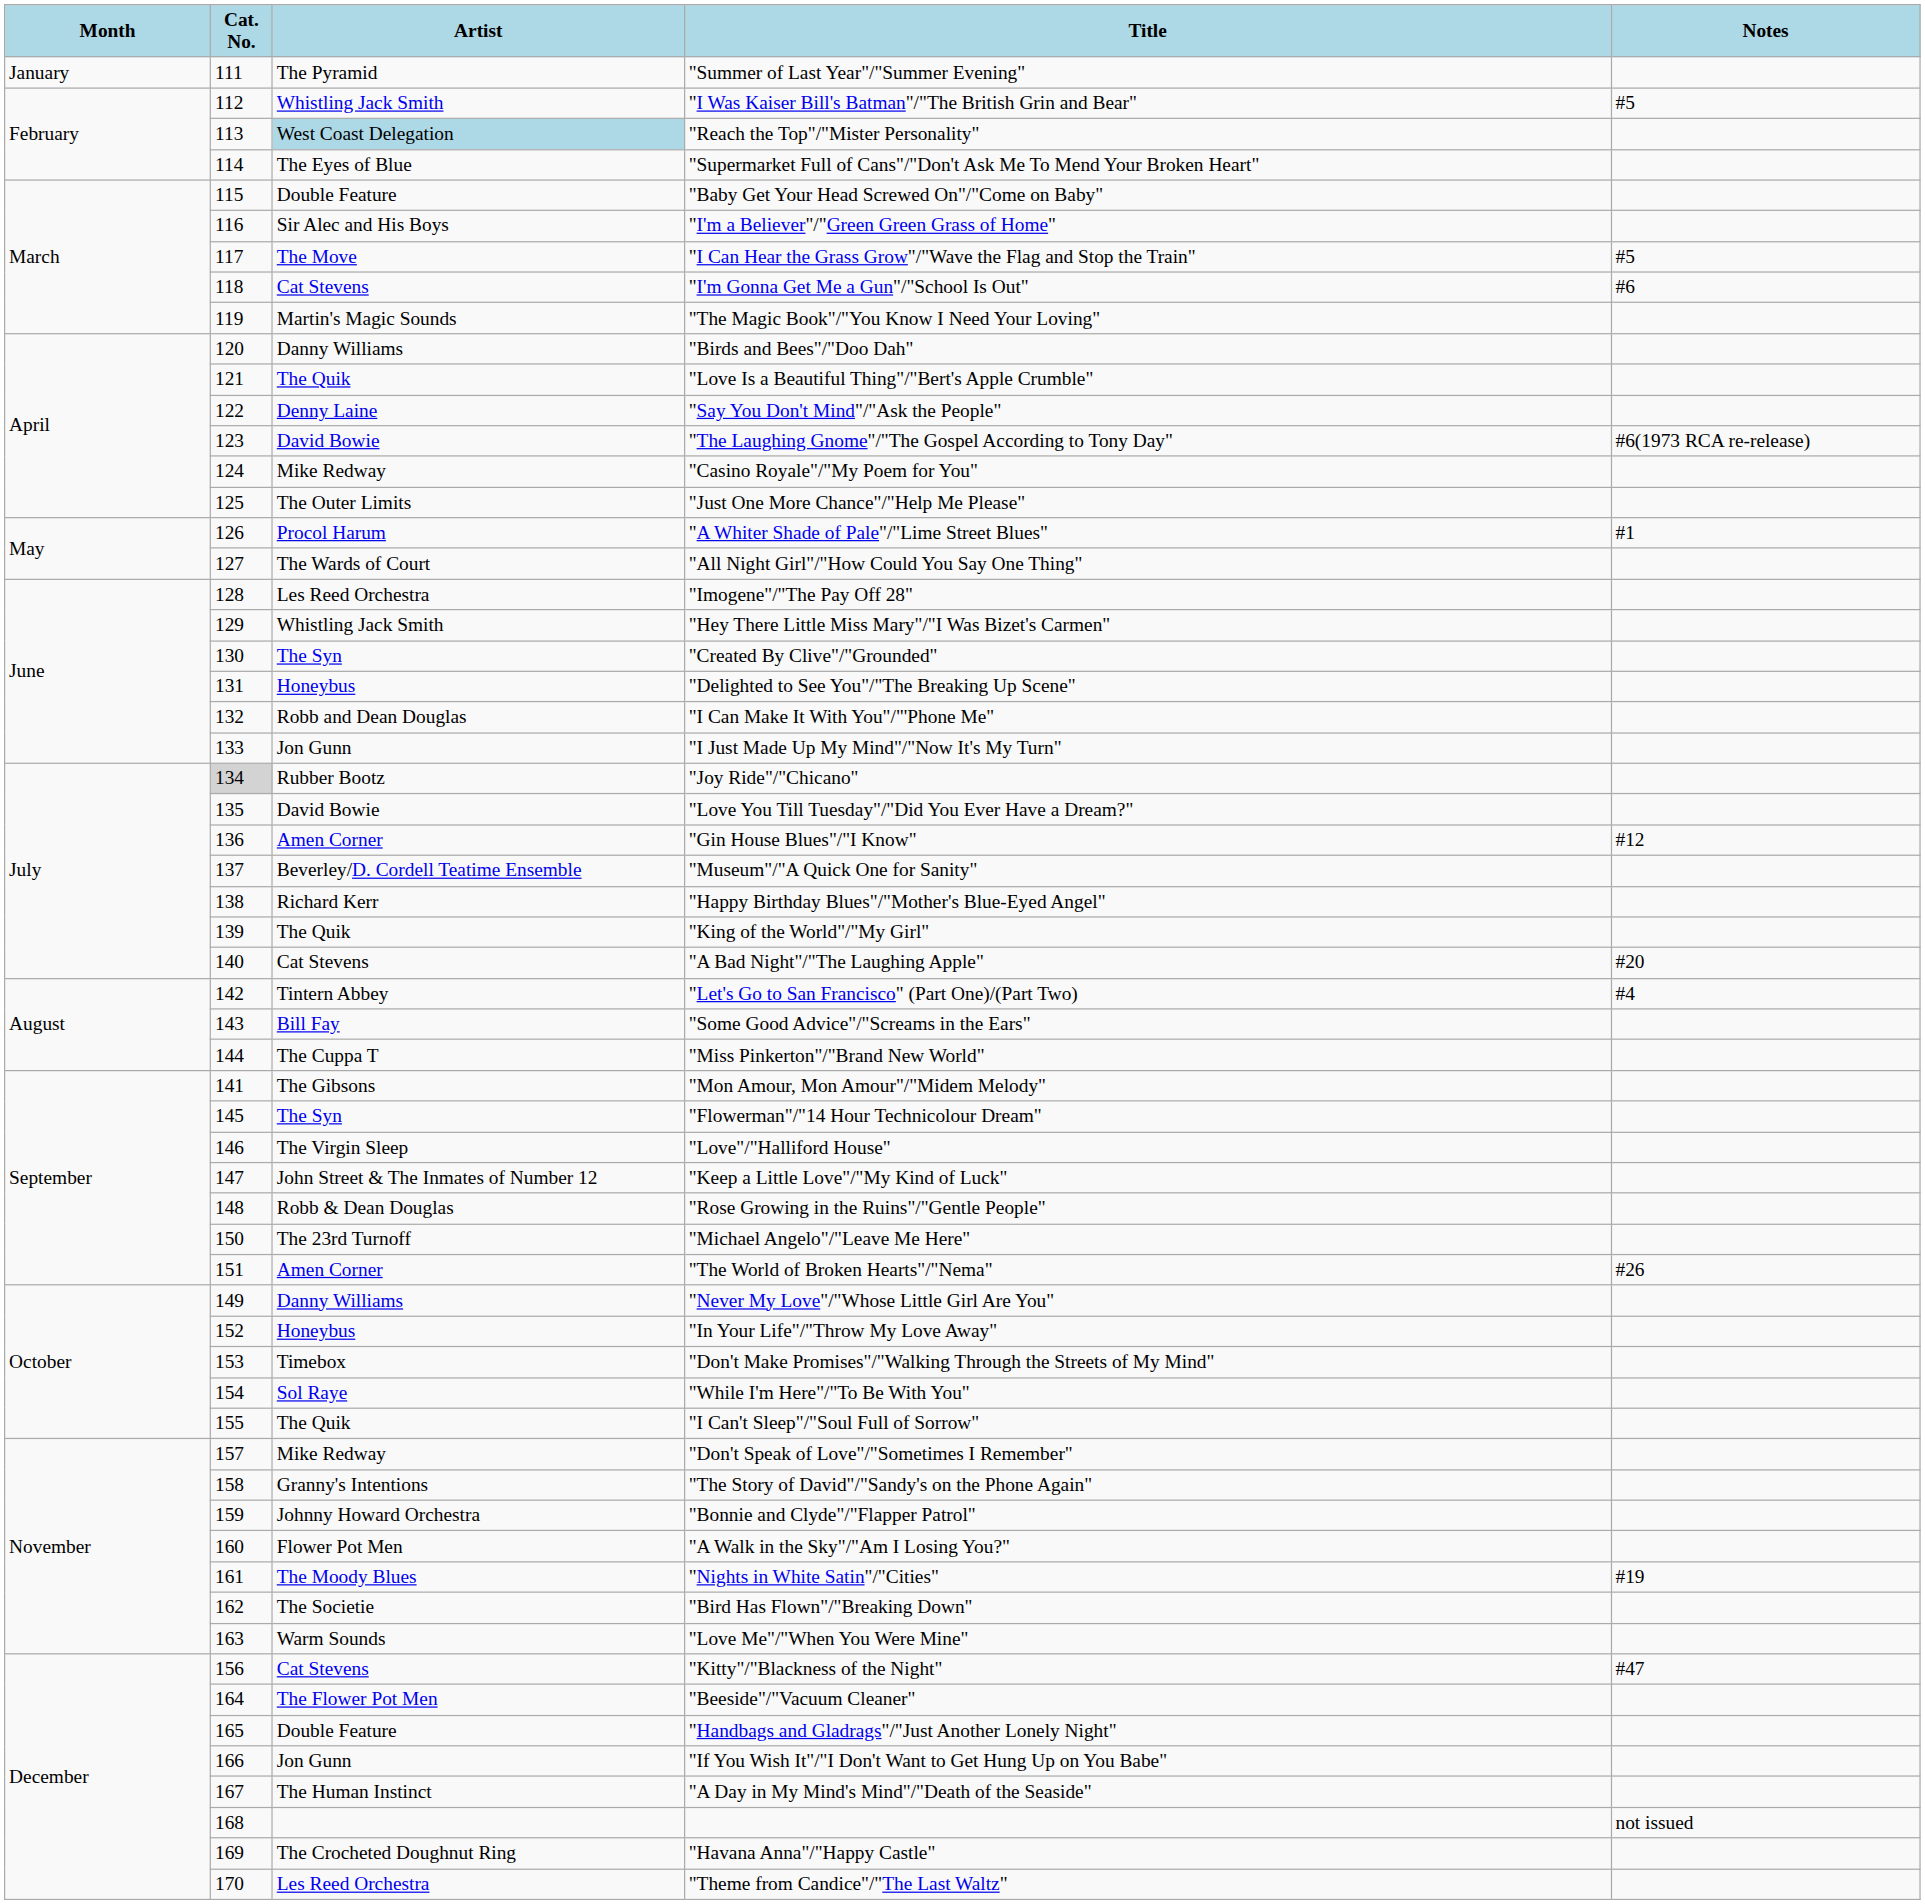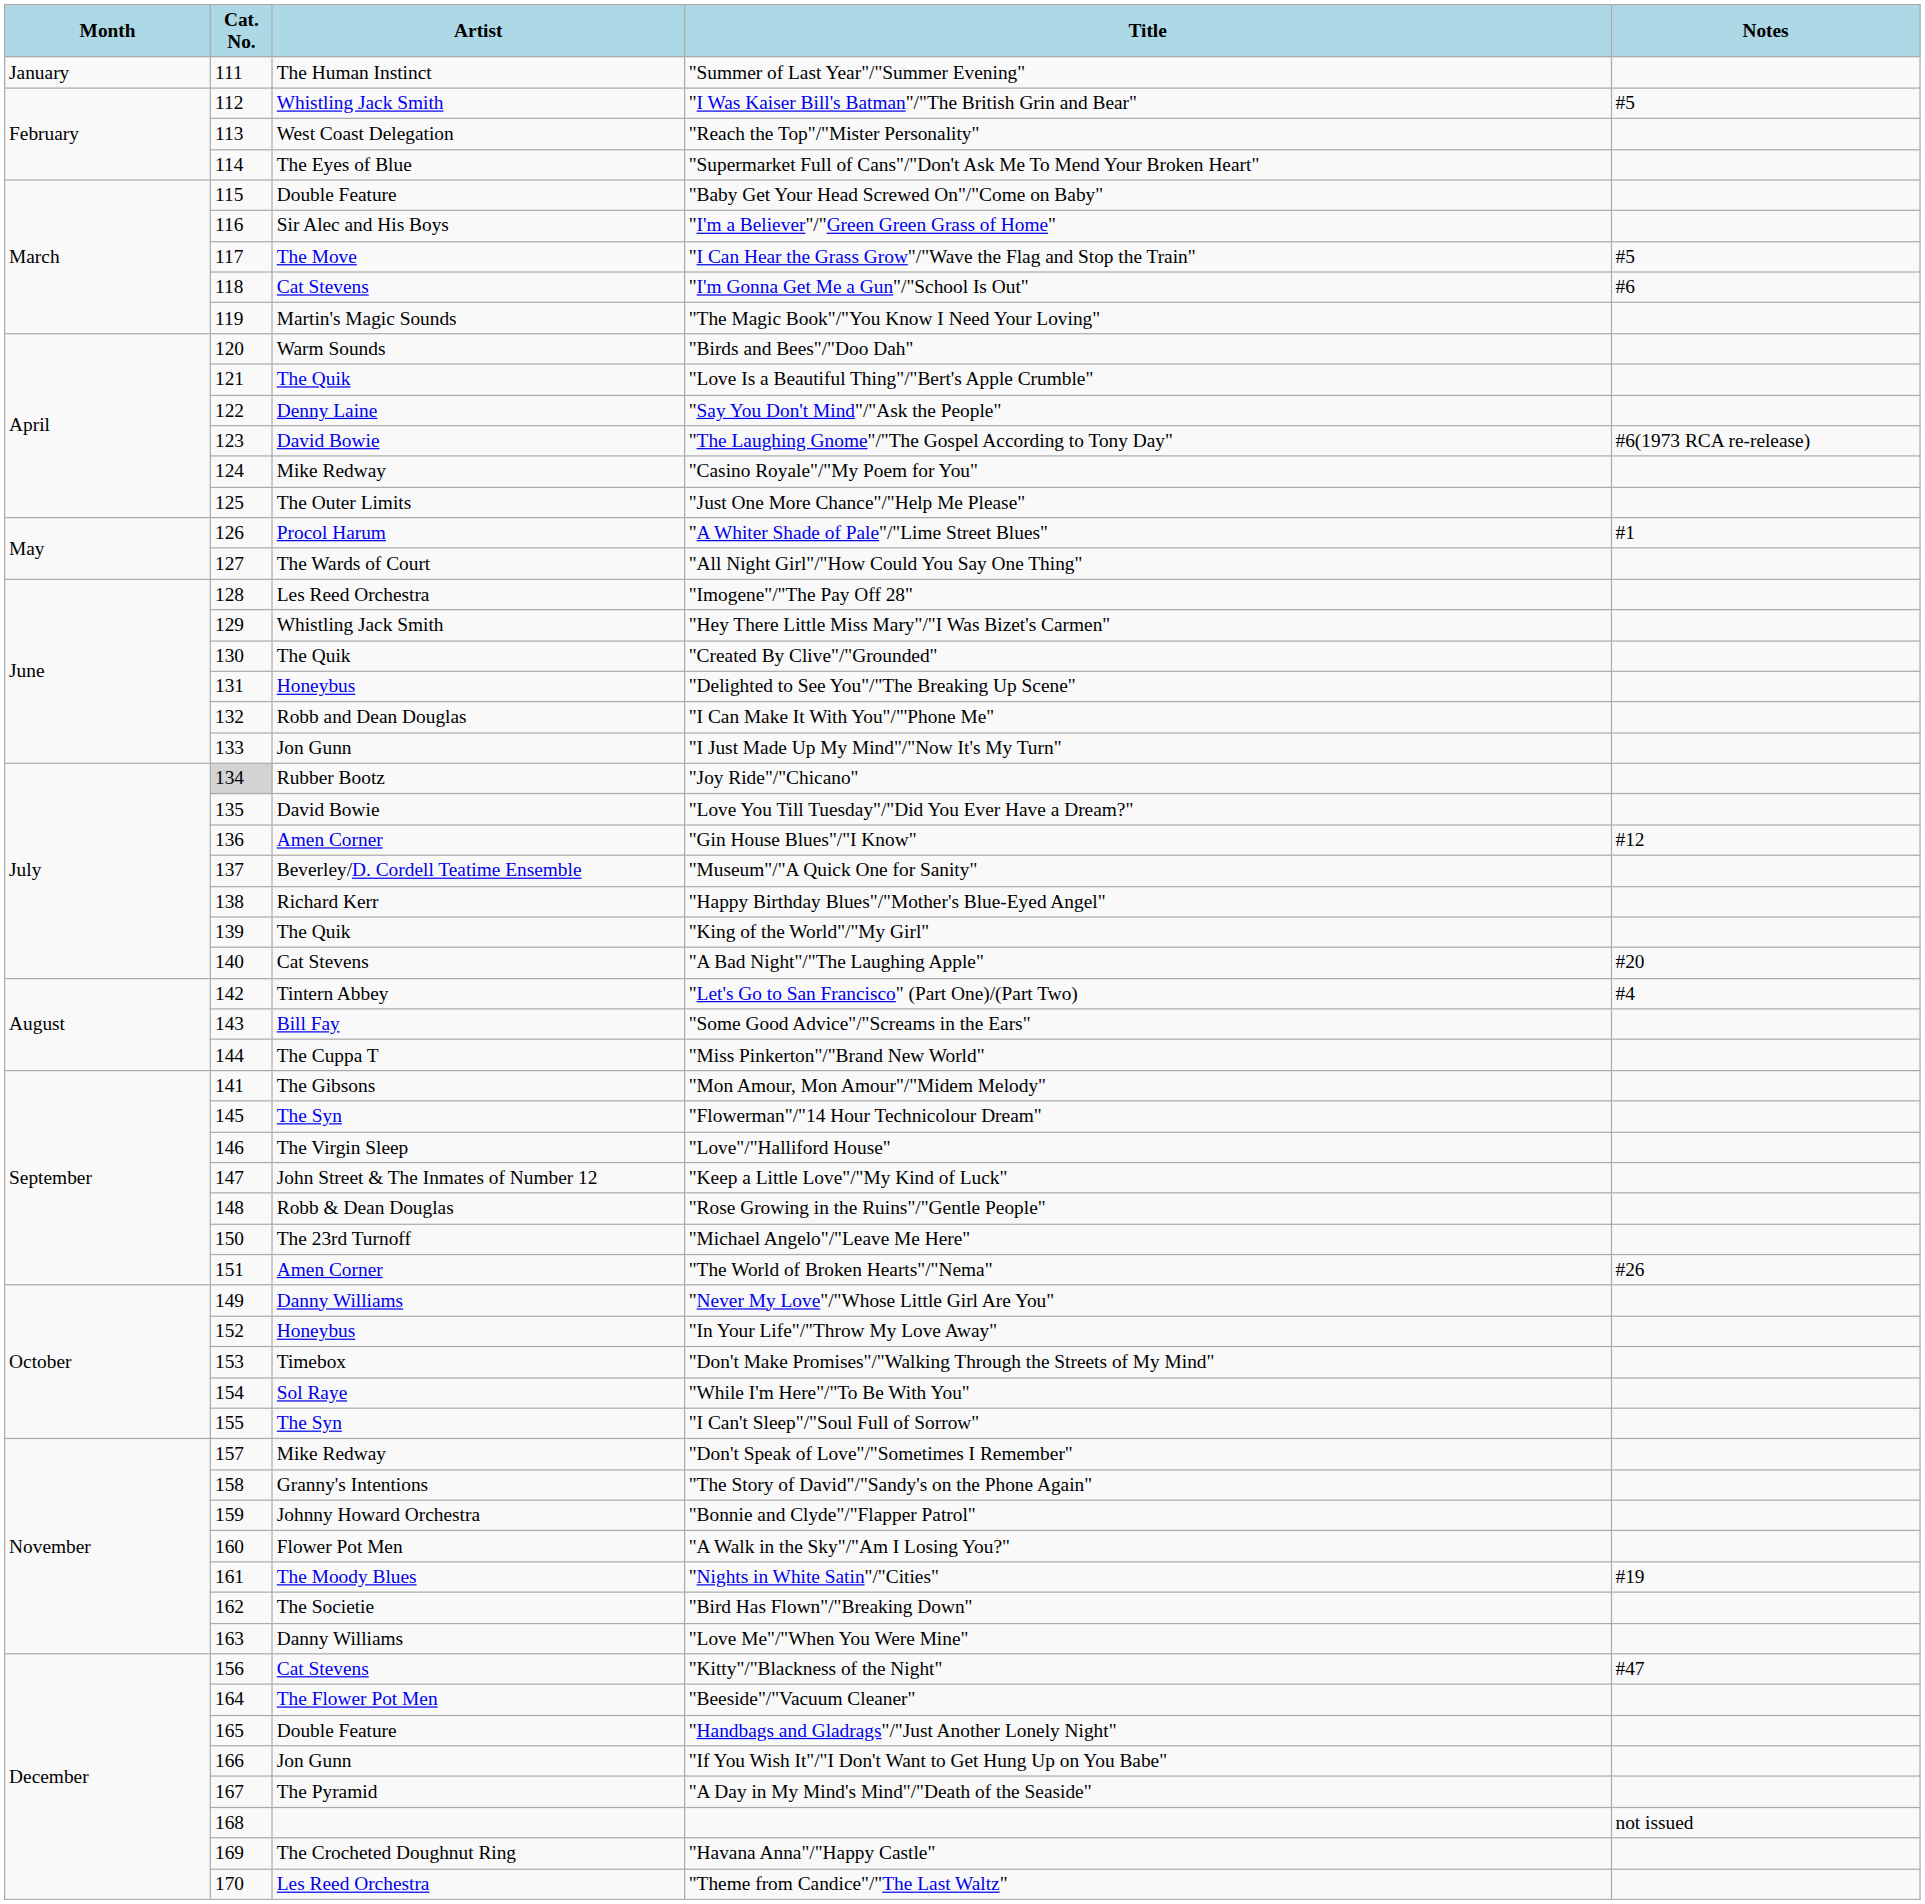 <table class="wikitable" style="width:100%;">
 <tr>
 <th style="background:LightBlue; color:Black; font-weight:bold; text-align:center; width:10%;">Month</th>
 <th style="background:LightBlue; color:Black; font-weight:bold; text-align:center; width:3%;">Cat.<br>No.</th>
 <th style="background:LightBlue; color:Black; font-weight:bold; text-align:center; width:20%;">Artist</th>
 <th style="background:LightBlue; color:Black; font-weight:bold; text-align:center; width:45%;">Title</th>
 <th style="background:LightBlue; color:Black; font-weight:bold; text-align:center; width:15%;">Notes</th>
 </tr>
 <tr>
 <td>January</td>
 <td>111</td>
-<td>The Pyramid</td>
+<td>The Human Instinct</td>
 <td>"Summer of Last Year"/"Summer Evening"</td>
 <td></td>
 </tr>
 <tr>
 <td rowspan = "3">February</td>
 <td>112</td>
 <td><a href='#'>Whistling Jack Smith</a></td>
 <td>"<a href='#'>I Was Kaiser Bill's Batman</a>"/"The British Grin and Bear"</td>
 <td>#5</td>
 </tr>
 <tr>
 <td>113</td>
-<td style="background: lightblue;">West Coast Delegation</td>
+<td>West Coast Delegation</td>
 <td>"Reach the Top"/"Mister Personality"</td>
 <td></td>
 </tr>
 <tr>
 <td>114</td>
 <td>The Eyes of Blue</td>
 <td>"Supermarket Full of Cans"/"Don't Ask Me To Mend Your Broken Heart"</td>
 <td></td>
 </tr>
 <tr>
 <td rowspan = "5">March</td>
 <td>115</td>
 <td>Double Feature</td>
 <td>"Baby Get Your Head Screwed On"/"Come on Baby"</td>
 <td></td>
 </tr>
 <tr>
 <td>116</td>
 <td>Sir Alec and His Boys</td>
 <td>"<a href='#'>I'm a Believer</a>"/"<a href='#'>Green Green Grass of Home</a>"</td>
 <td></td>
 </tr>
 <tr>
 <td>117</td>
 <td><a href='#'>The Move</a></td>
 <td>"<a href='#'>I Can Hear the Grass Grow</a>"/"Wave the Flag and Stop the Train"</td>
 <td>#5</td>
 </tr>
 <tr>
 <td>118</td>
 <td><a href='#'>Cat Stevens</a></td>
 <td>"<a href='#'>I'm Gonna Get Me a Gun</a>"/"School Is Out"</td>
 <td>#6</td>
 </tr>
 <tr>
 <td>119</td>
 <td>Martin's Magic Sounds</td>
 <td>"The Magic Book"/"You Know I Need Your Loving"</td>
 <td></td>
 </tr>
 <tr>
 <td rowspan = "6">April</td>
 <td>120</td>
-<td>Danny Williams</td>
+<td>Warm Sounds</td>
 <td>"Birds and Bees"/"Doo Dah"</td>
 <td></td>
 </tr>
 <tr>
 <td>121</td>
 <td><a href='#'>The Quik</a></td>
 <td>"Love Is a Beautiful Thing"/"Bert's Apple Crumble"</td>
 <td></td>
 </tr>
 <tr>
 <td>122</td>
 <td><a href='#'>Denny Laine</a></td>
 <td>"<a href='#'>Say You Don't Mind</a>"/"Ask the People"</td>
 <td></td>
 </tr>
 <tr>
 <td>123</td>
 <td><a href='#'>David Bowie</a></td>
 <td>"<a href='#'>The Laughing Gnome</a>"/"The Gospel According to Tony Day"</td>
 <td>#6(1973 RCA re-release)</td>
 </tr>
 <tr>
 <td>124</td>
 <td>Mike Redway</td>
 <td>"Casino Royale"/"My Poem for You"</td>
 <td></td>
 </tr>
 <tr>
 <td>125</td>
 <td>The Outer Limits</td>
 <td>"Just One More Chance"/"Help Me Please"</td>
 <td></td>
 </tr>
 <tr>
 <td rowspan = "2">May</td>
 <td>126</td>
 <td><a href='#'>Procol Harum</a></td>
 <td>"<a href='#'>A Whiter Shade of Pale</a>"/"Lime Street Blues"</td>
 <td>#1</td>
 </tr>
 <tr>
 <td>127</td>
 <td>The Wards of Court</td>
 <td>"All Night Girl"/"How Could You Say One Thing"</td>
 <td></td>
 </tr>
 <tr>
 <td rowspan = "6">June</td>
 <td>128</td>
 <td>Les Reed Orchestra</td>
 <td>"Imogene"/"The Pay Off 28"</td>
 <td></td>
 </tr>
 <tr>
 <td>129</td>
 <td>Whistling Jack Smith</td>
 <td>"Hey There Little Miss Mary"/"I Was Bizet's Carmen"</td>
 <td></td>
 </tr>
 <tr>
 <td>130</td>
-<td><a href='#'>The Syn</a></td>
+<td>The Quik</td>
 <td>"Created By Clive"/"Grounded"</td>
 <td></td>
 </tr>
 <tr>
 <td>131</td>
 <td><a href='#'>Honeybus</a></td>
 <td>"Delighted to See You"/"The Breaking Up Scene"</td>
 <td></td>
 </tr>
 <tr>
 <td>132</td>
 <td>Robb and Dean Douglas</td>
 <td>"I Can Make It With You"/"'Phone Me"</td>
 <td></td>
 </tr>
 <tr>
 <td>133</td>
 <td>Jon Gunn</td>
 <td>"I Just Made Up My Mind"/"Now It's My Turn"</td>
 <td></td>
 </tr>
 <tr>
 <td rowspan = "7">July</td>
 <td style="background: lightgrey;">134</td>
 <td>Rubber Bootz</td>
 <td>"Joy Ride"/"Chicano"</td>
 <td></td>
 </tr>
 <tr>
 <td>135</td>
 <td>David Bowie</td>
 <td>"Love You Till Tuesday"/"Did You Ever Have a Dream?"</td>
 <td></td>
 </tr>
 <tr>
 <td>136</td>
 <td><a href='#'>Amen Corner</a></td>
 <td>"Gin House Blues"/"I Know"</td>
 <td>#12</td>
 </tr>
 <tr>
 <td>137</td>
 <td>Beverley/<a href='#'>D. Cordell Teatime Ensemble</a></td>
 <td>"Museum"/"A Quick One for Sanity"</td>
 <td></td>
 </tr>
 <tr>
 <td>138</td>
 <td>Richard Kerr</td>
 <td>"Happy Birthday Blues"/"Mother's Blue-Eyed Angel"</td>
 <td></td>
 </tr>
 <tr>
 <td>139</td>
 <td>The Quik</td>
 <td>"King of the World"/"My Girl"</td>
 <td></td>
 </tr>
 <tr>
 <td>140</td>
 <td>Cat Stevens</td>
 <td>"A Bad Night"/"The Laughing Apple"</td>
 <td>#20</td>
 </tr>
 <tr>
 <td rowspan = "3">August</td>
 <td>142</td>
 <td>Tintern Abbey</td>
 <td>"<a href='#'>Let's Go to San Francisco</a>" (Part One)/(Part Two)</td>
 <td>#4</td>
 </tr>
 <tr>
 <td>143</td>
 <td><a href='#'>Bill Fay</a></td>
 <td>"Some Good Advice"/"Screams in the Ears"</td>
 <td></td>
 </tr>
 <tr>
 <td>144</td>
 <td>The Cuppa T</td>
 <td>"Miss Pinkerton"/"Brand New World"</td>
 <td></td>
 </tr>
 <tr>
 <td rowspan = "7">September</td>
 <td>141</td>
 <td>The Gibsons</td>
 <td>"Mon Amour, Mon Amour"/"Midem Melody"</td>
 <td></td>
 </tr>
 <tr>
 <td>145</td>
 <td><a href='#'>The Syn</a></td>
 <td>"Flowerman"/"14 Hour Technicolour Dream"</td>
 <td></td>
 </tr>
 <tr>
 <td>146</td>
 <td>The Virgin Sleep</td>
 <td>"Love"/"Halliford House"</td>
 <td></td>
 </tr>
 <tr>
 <td>147</td>
 <td>John Street & The Inmates of Number 12</td>
 <td>"Keep a Little Love"/"My Kind of Luck"</td>
 <td></td>
 </tr>
 <tr>
 <td>148</td>
 <td>Robb & Dean Douglas</td>
 <td>"Rose Growing in the Ruins"/"Gentle People"</td>
 <td></td>
 </tr>
 <tr>
 <td>150</td>
 <td>The 23rd Turnoff</td>
 <td>"Michael Angelo"/"Leave Me Here"</td>
 <td></td>
 </tr>
 <tr>
 <td>151</td>
 <td><a href='#'>Amen Corner</a></td>
 <td>"The World of Broken Hearts"/"Nema"</td>
 <td>#26</td>
 </tr>
 <tr>
 <td rowspan = "5">October</td>
 <td>149</td>
 <td><a href='#'>Danny Williams</a></td>
 <td>"<a href='#'>Never My Love</a>"/"Whose Little Girl Are You"</td>
 <td></td>
 </tr>
 <tr>
 <td>152</td>
 <td><a href='#'>Honeybus</a></td>
 <td>"In Your Life"/"Throw My Love Away"</td>
 <td></td>
 </tr>
 <tr>
 <td>153</td>
 <td>Timebox</td>
 <td>"Don't Make Promises"/"Walking Through the Streets of My Mind"</td>
 <td></td>
 </tr>
 <tr>
 <td>154</td>
 <td><a href='#'>Sol Raye</a></td>
 <td>"While I'm Here"/"To Be With You"</td>
 <td></td>
 </tr>
 <tr>
 <td>155</td>
-<td>The Quik</td>
+<td><a href='#'>The Syn</a></td>
 <td>"I Can't Sleep"/"Soul Full of Sorrow"</td>
 <td></td>
 </tr>
 <tr>
 <td rowspan = "7">November</td>
 <td>157</td>
 <td>Mike Redway</td>
 <td>"Don't Speak of Love"/"Sometimes I Remember"</td>
 <td></td>
 </tr>
 <tr>
 <td>158</td>
 <td>Granny's Intentions</td>
 <td>"The Story of David"/"Sandy's on the Phone Again"</td>
 <td></td>
 </tr>
 <tr>
 <td>159</td>
 <td>Johnny Howard Orchestra</td>
 <td>"Bonnie and Clyde"/"Flapper Patrol"</td>
 <td></td>
 </tr>
 <tr>
 <td>160</td>
 <td>Flower Pot Men</td>
 <td>"A Walk in the Sky"/"Am I Losing You?"</td>
 <td></td>
 </tr>
 <tr>
 <td>161</td>
 <td><a href='#'>The Moody Blues</a></td>
 <td>"<a href='#'>Nights in White Satin</a>"/"Cities"</td>
 <td>#19</td>
 </tr>
 <tr>
 <td>162</td>
 <td>The Societie</td>
 <td>"Bird Has Flown"/"Breaking Down"</td>
 <td></td>
 </tr>
 <tr>
 <td>163</td>
-<td>Warm Sounds</td>
+<td>Danny Williams</td>
 <td>"Love Me"/"When You Were Mine"</td>
 <td></td>
 </tr>
 <tr>
 <td rowspan = "8">December</td>
 <td>156</td>
 <td><a href='#'>Cat Stevens</a></td>
 <td>"Kitty"/"Blackness of the Night"</td>
 <td>#47</td>
 </tr>
 <tr>
 <td>164</td>
 <td><a href='#'>The Flower Pot Men</a></td>
 <td>"Beeside"/"Vacuum Cleaner"</td>
 <td></td>
 </tr>
 <tr>
 <td>165</td>
 <td>Double Feature</td>
 <td>"<a href='#'>Handbags and Gladrags</a>"/"Just Another Lonely Night"</td>
 <td></td>
 </tr>
 <tr>
 <td>166</td>
 <td>Jon Gunn</td>
 <td>"If You Wish It"/"I Don't Want to Get Hung Up on You Babe"</td>
 <td></td>
 </tr>
 <tr>
 <td>167</td>
-<td>The Human Instinct</td>
+<td>The Pyramid</td>
 <td>"A Day in My Mind's Mind"/"Death of the Seaside"</td>
 <td></td>
 </tr>
 <tr>
 <td>168</td>
 <td></td>
 <td></td>
 <td>not issued</td>
 </tr>
 <tr>
 <td>169</td>
 <td>The Crocheted Doughnut Ring</td>
 <td>"Havana Anna"/"Happy Castle"</td>
 <td></td>
 </tr>
 <tr>
 <td>170</td>
 <td><a href='#'>Les Reed Orchestra</a></td>
 <td>"Theme from Candice"/"<a href='#'>The Last Waltz</a>"</td>
 <td></td>
 </tr>
 </table>
